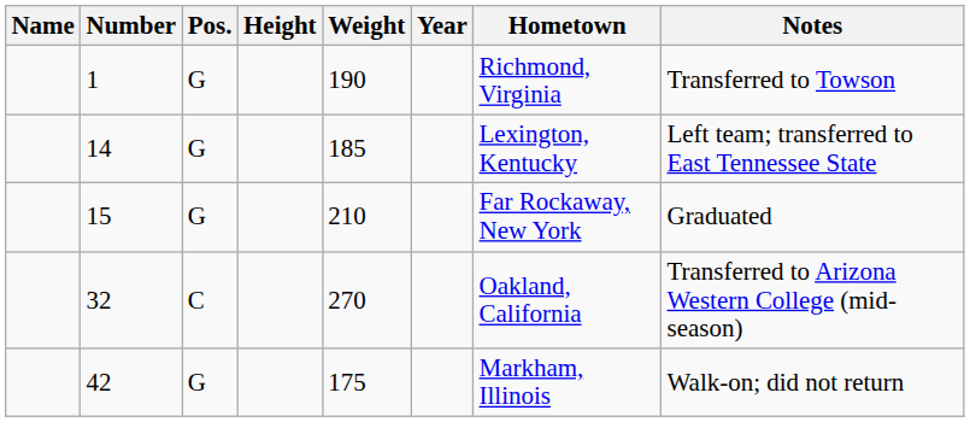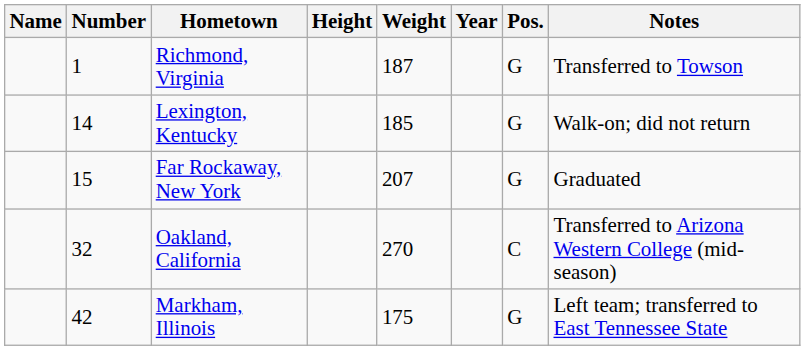 <table class="wikitable sortable" border="1">
 <tr>
 <th>Name</th>
 <th>Number</th>
-<th>Pos.</th>
+<th>Hometown</th>
 <th>Height</th>
 <th>Weight</th>
 <th>Year</th>
-<th>Hometown</th>
+<th>Pos.</th>
 <th class="unsortable">Notes</th>
 </tr>
 <tr>
 <td></td>
 <td>1</td>
+<td><a href='#'>Richmond, Virginia</a></td>
+<td></td>
+<td>187</td>
+<td></td>
 <td>G</td>
-<td></td>
-<td>190</td>
-<td></td>
-<td><a href='#'>Richmond, Virginia</a></td>
 <td>Transferred to <a href='#'>Towson</a></td>
 </tr>
 <tr>
 <td></td>
 <td>14</td>
-<td>G</td>
+<td><a href='#'>Lexington, Kentucky</a></td>
 <td></td>
 <td>185</td>
 <td></td>
-<td><a href='#'>Lexington, Kentucky</a></td>
-<td>Left team; transferred to <a href='#'>East Tennessee State</a></td>
+<td>G</td>
+<td>Walk-on; did not return</td>
 </tr>
 <tr>
 <td></td>
 <td>15</td>
+<td><a href='#'>Far Rockaway, New York</a></td>
+<td></td>
+<td>207</td>
+<td></td>
 <td>G</td>
-<td></td>
-<td>210</td>
-<td></td>
-<td><a href='#'>Far Rockaway, New York</a></td>
 <td>Graduated</td>
 </tr>
 <tr>
 <td></td>
 <td>32</td>
-<td>C</td>
+<td><a href='#'>Oakland, California</a></td>
 <td></td>
 <td>270</td>
 <td></td>
-<td><a href='#'>Oakland, California</a></td>
+<td>C</td>
 <td>Transferred to <a href='#'>Arizona Western College</a> (mid-season)</td>
 </tr>
 <tr>
 <td></td>
 <td>42</td>
-<td>G</td>
+<td><a href='#'>Markham, Illinois</a></td>
 <td></td>
 <td>175</td>
 <td></td>
-<td><a href='#'>Markham, Illinois</a></td>
-<td>Walk-on; did not return</td>
+<td>G</td>
+<td>Left team; transferred to <a href='#'>East Tennessee State</a></td>
 </tr>
 </table>
